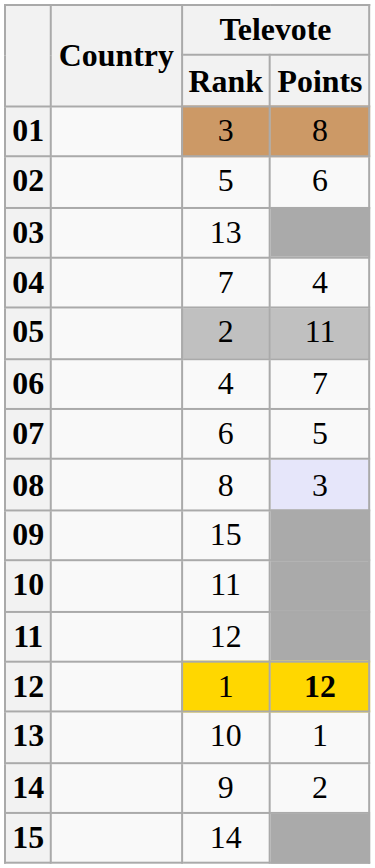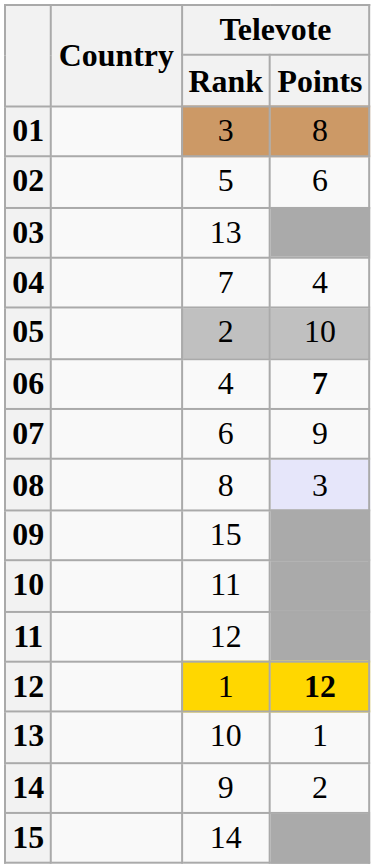 <table class="sortable wikitable collapsible plainrowheaders" style="text-align:center;">
 <tr>
 </tr>
 <tr>
 <th scope="col" rowspan="2"></th>
 <th scope="col" rowspan="2" class=unsortable>Country</th>
 <th scope="col" colspan="2">Televote</th>
 </tr>
 <tr>
 <th scope="col">Rank</th>
 <th scope="col" class="unsortable">Points</th>
 </tr>
 <tr>
 <th scope="row" style="text-align:center;">01</th>
 <td style="text-align:left;"></td>
 <td style="background:#CC9966;">3</td>
 <td style="background:#CC9966;">8</td>
 </tr>
 <tr>
 <th scope="row" style="text-align:center;">02</th>
 <td style="text-align:left;"></td>
 <td>5</td>
 <td>6</td>
 </tr>
 <tr>
 <th scope="row" style="text-align:center;">03</th>
 <td style="text-align:left;"></td>
 <td>13</td>
 <td style="background:#AAAAAA;"></td>
 </tr>
 <tr>
 <th scope="row" style="text-align:center;">04</th>
 <td style="text-align:left;"></td>
 <td>7</td>
 <td>4</td>
 </tr>
 <tr>
 <th scope="row" style="text-align:center;">05</th>
 <td style="text-align:left;"></td>
 <td style="background:silver;">2</td>
-<td style="background:silver;">11</td>
+<td style="background:silver;">10</td>
 </tr>
 <tr>
 <th scope="row" style="text-align:center;">06</th>
 <td style="text-align:left;"></td>
 <td>4</td>
-<td>7</td>
+<td><strong>7</strong></td>
 </tr>
 <tr>
 <th scope="row" style="text-align:center;">07</th>
 <td style="text-align:left;"></td>
 <td>6</td>
-<td>5</td>
+<td>9</td>
 </tr>
 <tr>
 <th scope="row" style="text-align:center;">08</th>
 <td style="text-align:left;"></td>
 <td>8</td>
 <td style="background: lavender;">3</td>
 </tr>
 <tr>
 <th scope="row" style="text-align:center;">09</th>
 <td style="text-align:left;"></td>
 <td>15</td>
 <td style="background:#AAAAAA;"></td>
 </tr>
 <tr>
 <th scope="row" style="text-align:center;">10</th>
 <td style="text-align:left;"></td>
 <td>11</td>
 <td style="background:#AAAAAA;"></td>
 </tr>
 <tr>
 <th scope="row" style="text-align:center;">11</th>
 <td style="text-align:left;"></td>
 <td>12</td>
 <td style="background:#AAAAAA;"></td>
 </tr>
 <tr>
 <th scope="row" style="text-align:center;">12</th>
 <td style="text-align:left;"></td>
 <td style="background:gold;">1</td>
 <td style="background:gold;"><strong>12</strong></td>
 </tr>
 <tr>
 <th scope="row" style="text-align:center;">13</th>
 <td style="text-align:left;"></td>
 <td>10</td>
 <td>1</td>
 </tr>
 <tr>
 <th scope="row" style="text-align:center;">14</th>
 <td style="text-align:left;"></td>
 <td>9</td>
 <td>2</td>
 </tr>
 <tr>
 <th scope="row" style="text-align:center;">15</th>
 <td style="text-align:left;"></td>
 <td>14</td>
 <td style="background:#AAAAAA;"></td>
 </tr>
 </table>
